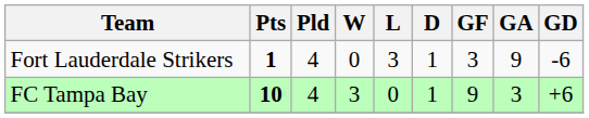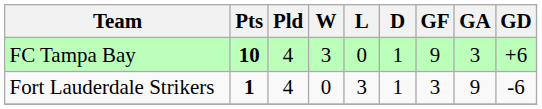 <table class="wikitable" style="text-align: center;">
 <tr>
 <th style="width:165px;">Team</th>
 <th width="20">Pts</th>
 <th width="20">Pld</th>
 <th width="20">W</th>
 <th width="20">L</th>
 <th width="20">D</th>
 <th width="20">GF</th>
 <th width="20">GA</th>
 <th width="20">GD</th>
-</tr>
-<tr>
-<td style="text-align:left;">Fort Lauderdale Strikers</td>
-<td><strong>1</strong></td>
-<td>4</td>
-<td>0</td>
-<td>3</td>
-<td>1</td>
-<td>3</td>
-<td>9</td>
-<td>-6</td>
 </tr>
 <tr style="background:#bfb;">
 <td style="text-align:left;">FC Tampa Bay</td>
 <td><strong>10</strong></td>
 <td>4</td>
 <td>3</td>
 <td>0</td>
 <td>1</td>
 <td>9</td>
 <td>3</td>
 <td>+6</td>
 </tr>
 <tr>
+<td style="text-align:left;">Fort Lauderdale Strikers</td>
+<td><strong>1</strong></td>
+<td>4</td>
+<td>0</td>
+<td>3</td>
+<td>1</td>
+<td>3</td>
+<td>9</td>
+<td>-6</td>
+</tr>
+<tr>
 </tr>
 </table>
